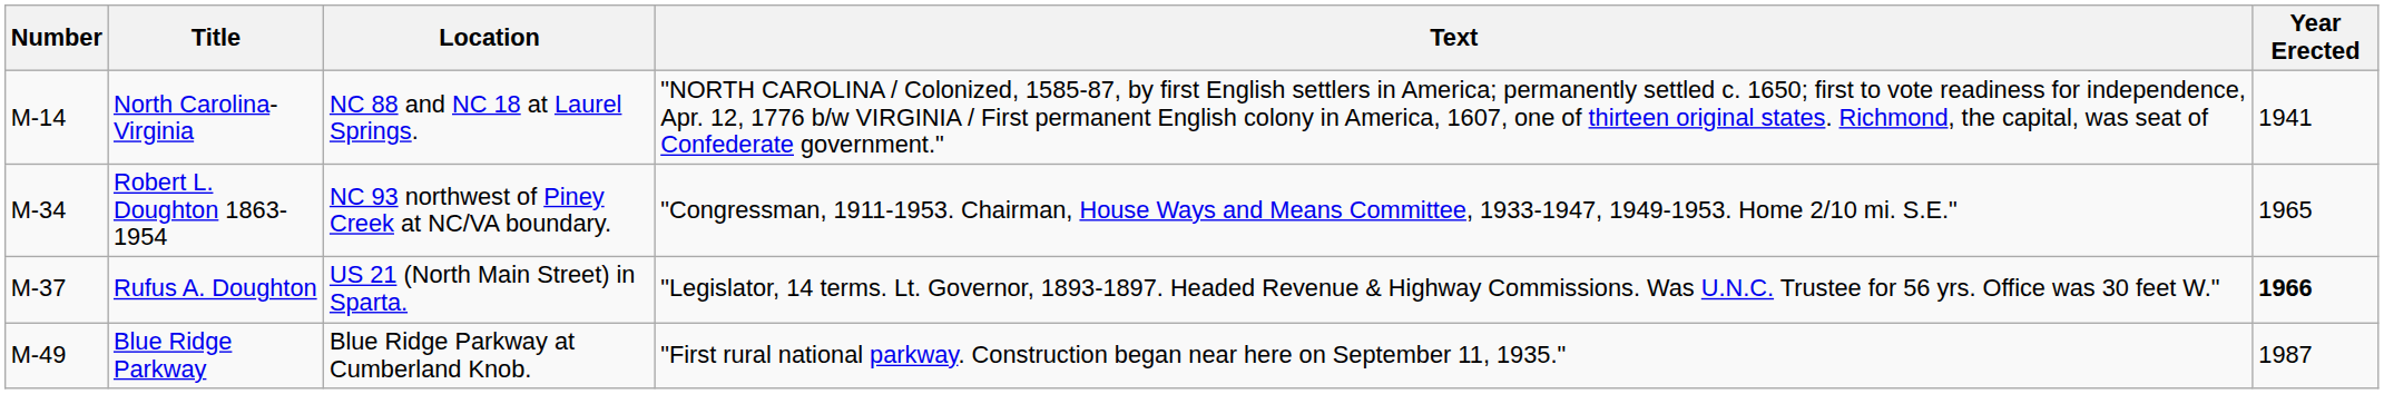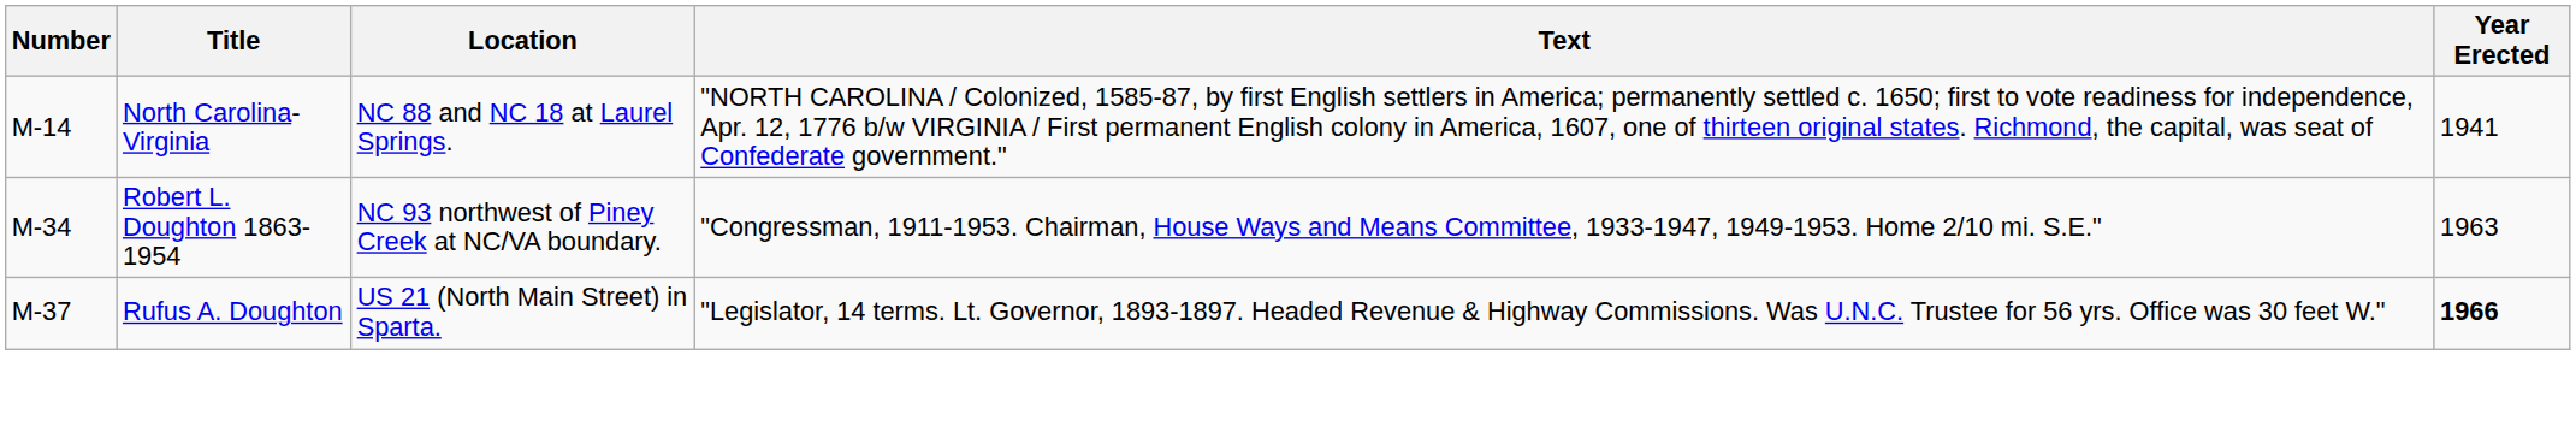 <table class="wikitable">
 <tr>
 <th>Number</th>
 <th>Title</th>
 <th>Location</th>
 <th>Text</th>
 <th>Year Erected</th>
 </tr>
 <tr>
 <td>M-14</td>
 <td><a href='#'>North Carolina</a>-<a href='#'>Virginia</a></td>
 <td><a href='#'>NC 88</a> and <a href='#'>NC 18</a> at <a href='#'>Laurel Springs</a>.</td>
 <td>"NORTH CAROLINA / Colonized, 1585-87, by first English settlers in America; permanently settled c. 1650; first to vote readiness for independence, Apr. 12, 1776  b/w VIRGINIA / First permanent English colony in America, 1607, one of <a href='#'>thirteen original states</a>. <a href='#'>Richmond</a>, the capital, was seat of <a href='#'>Confederate</a> government."</td>
 <td>1941</td>
 </tr>
 <tr>
 <td>M-34</td>
 <td><a href='#'>Robert L. Doughton</a> 1863-1954</td>
 <td><a href='#'>NC 93</a> northwest of <a href='#'>Piney Creek</a> at NC/VA boundary.</td>
 <td>"Congressman, 1911-1953. Chairman, <a href='#'>House Ways and Means Committee</a>, 1933-1947, 1949-1953. Home 2/10 mi. S.E."</td>
-<td>1965</td>
+<td>1963</td>
 </tr>
 <tr>
 <td>M-37</td>
 <td><a href='#'>Rufus A. Doughton</a></td>
 <td><a href='#'>US 21</a> (North Main Street) in <a href='#'>Sparta.</a></td>
 <td>"Legislator, 14 terms. Lt. Governor, 1893-1897. Headed Revenue & Highway Commissions. Was <a href='#'>U.N.C.</a> Trustee for 56 yrs. Office was 30 feet W."</td>
 <td><strong>1966</strong></td>
 </tr>
-<tr>
-<td>M-49</td>
-<td><a href='#'>Blue Ridge Parkway</a></td>
-<td>Blue Ridge Parkway at Cumberland Knob.</td>
-<td>"First rural national <a href='#'>parkway</a>. Construction began near here on September 11, 1935."</td>
-<td>1987</td>
-</tr>
 </table>
